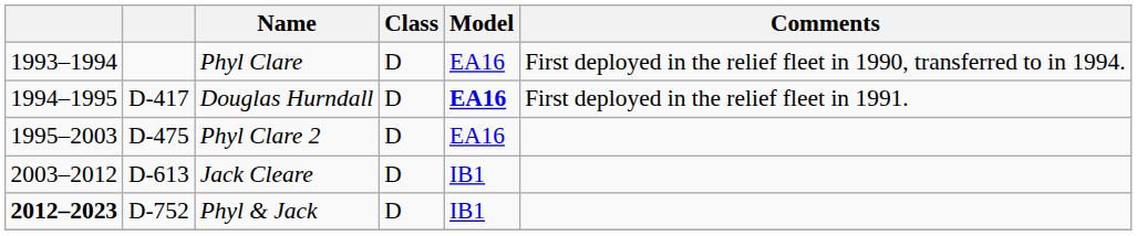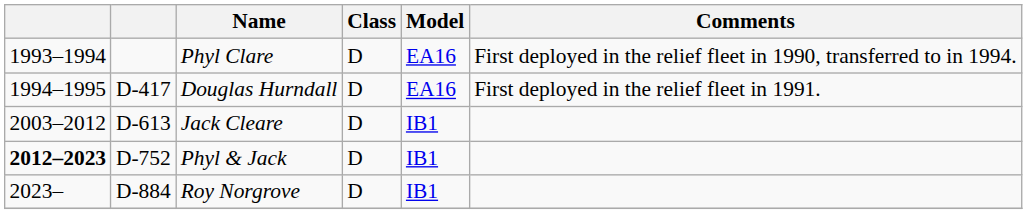 <table class="wikitable sortable">
 <tr>
 <th></th>
 <th></th>
 <th>Name</th>
 <th class=unsortable>Class</th>
 <th>Model</th>
 <th class=unsortable>Comments</th>
 </tr>
 <tr>
 <td>1993–1994</td>
 <td></td>
 <td><em>Phyl Clare</em></td>
 <td>D</td>
 <td><a href='#'>EA16</a></td>
 <td>First deployed in the relief fleet in 1990, transferred to  in 1994.</td>
 </tr>
 <tr>
 <td>1994–1995</td>
 <td>D-417</td>
 <td><em>Douglas Hurndall</em></td>
 <td>D</td>
-<td><strong><a href='#'>EA16</a></strong></td>
+<td><a href='#'>EA16</a></td>
 <td>First deployed in the relief fleet in 1991.</td>
-</tr>
-<tr>
-<td>1995–2003</td>
-<td>D-475</td>
-<td><em>Phyl Clare 2</em></td>
-<td>D</td>
-<td><a href='#'>EA16</a></td>
-<td></td>
 </tr>
 <tr>
 <td>2003–2012</td>
 <td>D-613</td>
 <td><em>Jack Cleare</em></td>
 <td>D</td>
 <td><a href='#'>IB1</a></td>
 <td></td>
 </tr>
 <tr>
 <td><strong>2012–2023</strong></td>
 <td>D-752</td>
 <td><em>Phyl & Jack</em></td>
 <td>D</td>
 <td><a href='#'>IB1</a></td>
 <td></td>
 </tr>
 <tr>
+<td>2023–</td>
+<td>D-884</td>
+<td><em>Roy Norgrove</em></td>
+<td>D</td>
+<td><a href='#'>IB1</a></td>
+<td></td>
+</tr>
+<tr>
 </tr>
 </table>
